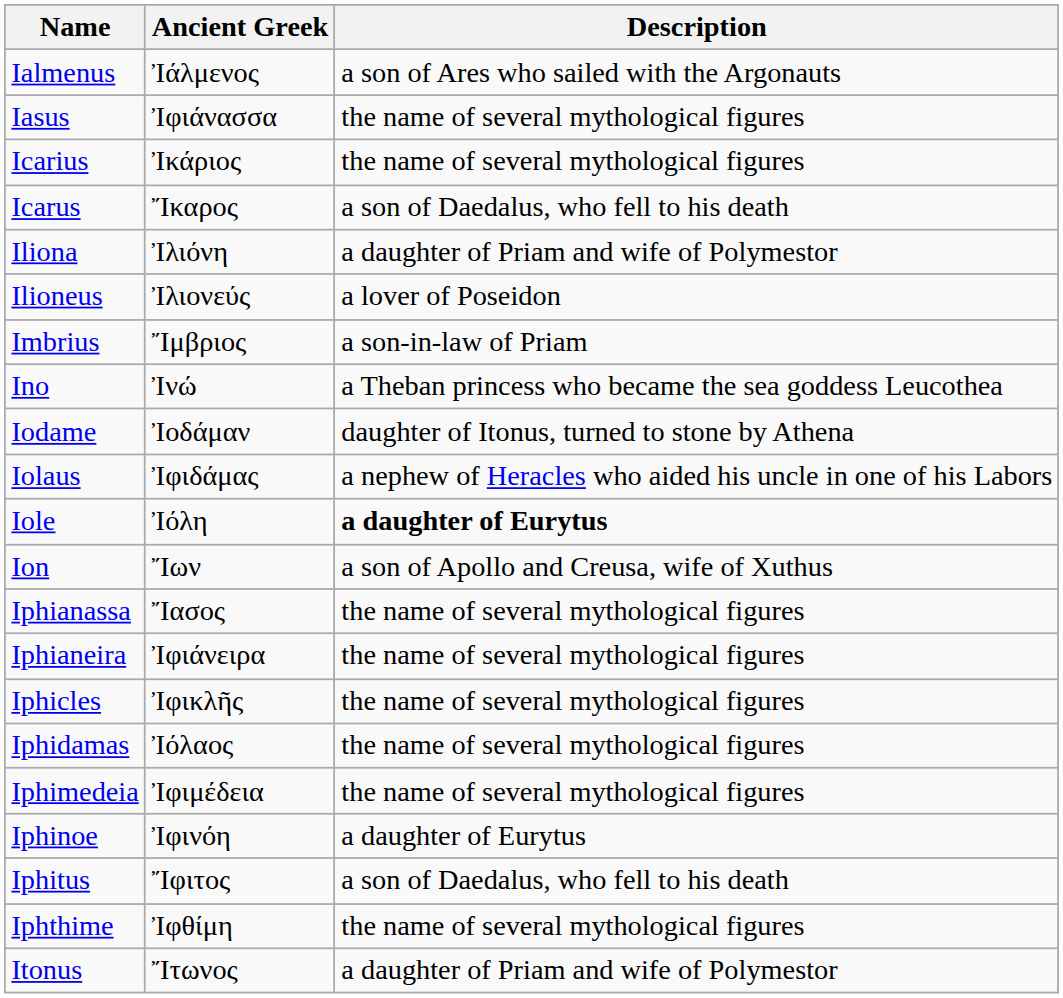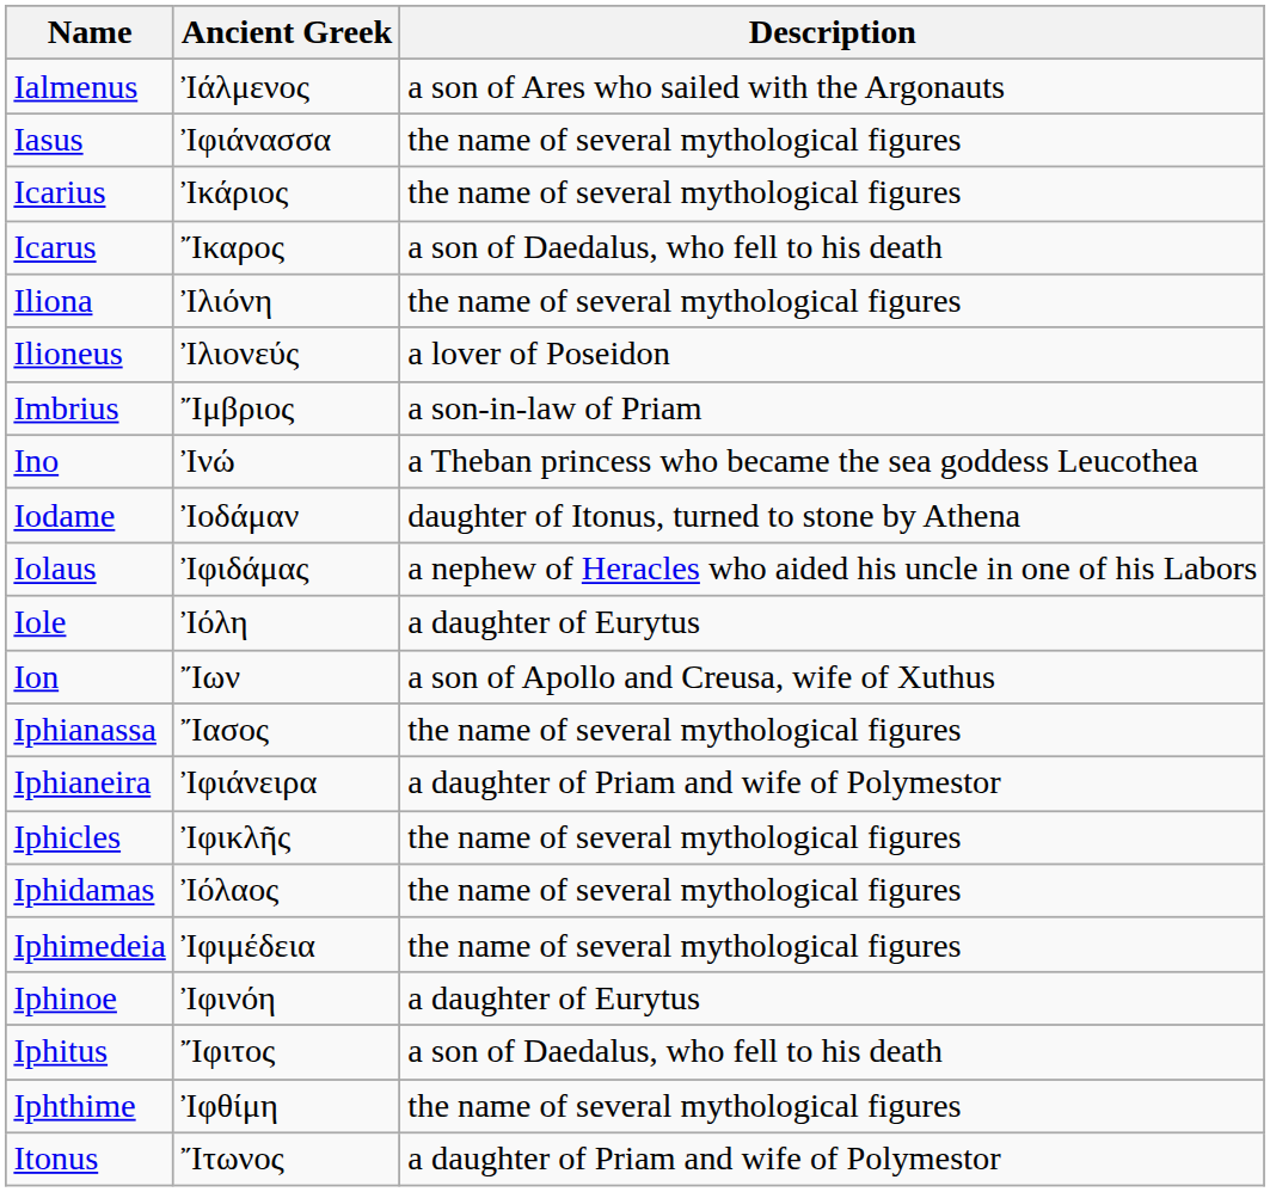 <table class="wikitable">
 <tr>
 <th>Name</th>
 <th>Ancient Greek</th>
 <th>Description</th>
 </tr>
 <tr>
 <td><a href='#'>Ialmenus</a></td>
 <td>Ἰάλμενος</td>
 <td>a son of Ares who sailed with the Argonauts</td>
 </tr>
 <tr>
 <td><a href='#'>Iasus</a></td>
 <td>Ἰφιάνασσα</td>
 <td>the name of several mythological figures</td>
 </tr>
 <tr>
 <td><a href='#'>Icarius</a></td>
 <td>Ἰκάριος</td>
 <td>the name of several mythological figures</td>
 </tr>
 <tr>
 <td><a href='#'>Icarus</a></td>
 <td>Ἴκαρος</td>
 <td>a son of Daedalus, who fell to his death</td>
 </tr>
 <tr>
 <td><a href='#'>Iliona</a></td>
 <td>Ἰλιόνη</td>
-<td>a daughter of Priam and wife of Polymestor</td>
+<td>the name of several mythological figures</td>
 </tr>
 <tr>
 <td><a href='#'>Ilioneus</a></td>
 <td>Ἰλιονεύς</td>
 <td>a lover of Poseidon</td>
 </tr>
 <tr>
 <td><a href='#'>Imbrius</a></td>
 <td>Ἴμβριος</td>
 <td>a son-in-law of Priam</td>
 </tr>
 <tr>
 <td><a href='#'>Ino</a></td>
 <td>Ἰνώ</td>
 <td>a Theban princess who became the sea goddess Leucothea</td>
 </tr>
 <tr>
 <td><a href='#'>Iodame</a></td>
 <td>Ἰοδάμαν</td>
 <td>daughter of Itonus, turned to stone by Athena</td>
 </tr>
 <tr>
 <td><a href='#'>Iolaus</a></td>
 <td>Ἰφιδάμας</td>
 <td>a nephew of <a href='#'>Heracles</a> who aided his uncle in one of his Labors</td>
 </tr>
 <tr>
 <td><a href='#'>Iole</a></td>
 <td>Ἰόλη</td>
-<td><strong>a daughter of Eurytus</strong></td>
+<td>a daughter of Eurytus</td>
 </tr>
 <tr>
 <td><a href='#'>Ion</a></td>
 <td>Ἴων</td>
 <td>a son of Apollo and Creusa, wife of Xuthus</td>
 </tr>
 <tr>
 <td><a href='#'>Iphianassa</a></td>
 <td>Ἴασος</td>
 <td>the name of several mythological figures</td>
 </tr>
 <tr>
 <td><a href='#'>Iphianeira</a></td>
 <td>Ἰφιάνειρα</td>
-<td>the name of several mythological figures</td>
+<td>a daughter of Priam and wife of Polymestor</td>
 </tr>
 <tr>
 <td><a href='#'>Iphicles</a></td>
 <td>Ἰφικλῆς</td>
 <td>the name of several mythological figures</td>
 </tr>
 <tr>
 <td><a href='#'>Iphidamas</a></td>
 <td>Ἰόλαος</td>
 <td>the name of several mythological figures</td>
 </tr>
 <tr>
 <td><a href='#'>Iphimedeia</a></td>
 <td>Ἰφιμέδεια</td>
 <td>the name of several mythological figures</td>
 </tr>
 <tr>
 <td><a href='#'>Iphinoe</a></td>
 <td>Ἰφινόη</td>
 <td>a daughter of Eurytus</td>
 </tr>
 <tr>
 <td><a href='#'>Iphitus</a></td>
 <td>Ἴφιτος</td>
 <td>a son of Daedalus, who fell to his death</td>
 </tr>
 <tr>
 <td><a href='#'>Iphthime</a></td>
 <td>Ἰφθίμη</td>
 <td>the name of several mythological figures</td>
 </tr>
 <tr>
 <td><a href='#'>Itonus</a></td>
 <td>Ἴτωνος</td>
 <td>a daughter of Priam and wife of Polymestor</td>
 </tr>
 </table>
